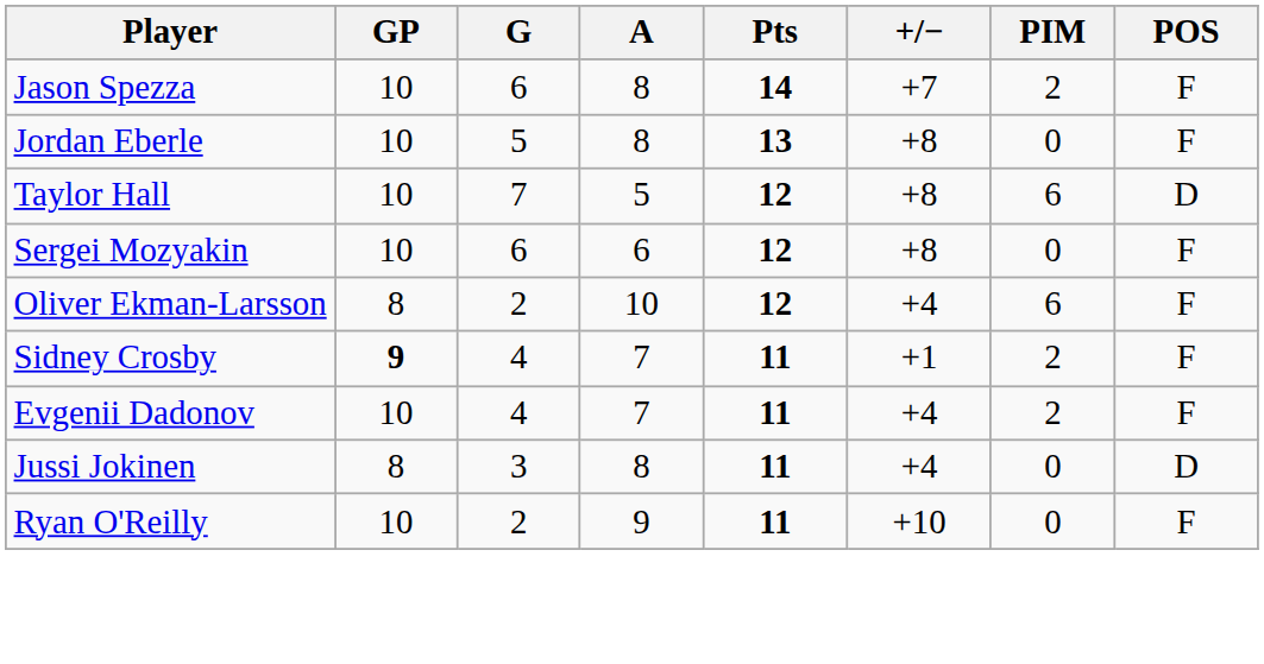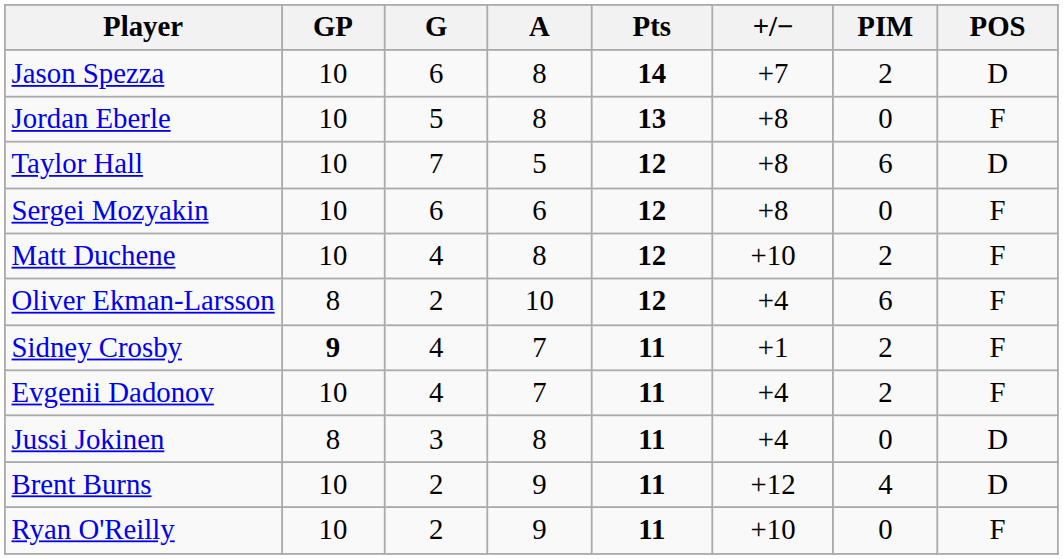 <table class="wikitable sortable" style="text-align:center;">
 <tr>
 <th>Player</th>
 <th style="width:50px;">GP</th>
 <th style="width:50px;">G</th>
 <th style="width:50px;">A</th>
 <th style="width:60px;">Pts</th>
 <th style="width:60px;">+/−</th>
 <th style="width:50px;">PIM</th>
 <th style="width:60px;">POS</th>
 </tr>
 <tr>
 <td style="text-align:left;"> <a href='#'>Jason Spezza</a></td>
 <td>10</td>
 <td>6</td>
 <td>8</td>
 <td><strong>14</strong></td>
 <td>+7</td>
 <td>2</td>
-<td>F</td>
+<td>D</td>
 </tr>
 <tr>
 <td style="text-align:left;"> <a href='#'>Jordan Eberle</a></td>
 <td>10</td>
 <td>5</td>
 <td>8</td>
 <td><strong>13</strong></td>
 <td>+8</td>
 <td>0</td>
 <td>F</td>
 </tr>
 <tr>
 <td style="text-align:left;"> <a href='#'>Taylor Hall</a></td>
 <td>10</td>
 <td>7</td>
 <td>5</td>
 <td><strong>12</strong></td>
 <td>+8</td>
 <td>6</td>
 <td>D</td>
 </tr>
 <tr>
 <td style="text-align:left;"> <a href='#'>Sergei Mozyakin</a></td>
 <td>10</td>
 <td>6</td>
 <td>6</td>
 <td><strong>12</strong></td>
 <td>+8</td>
 <td>0</td>
+<td>F</td>
+</tr>
+<tr>
+<td style="text-align:left;"> <a href='#'>Matt Duchene</a></td>
+<td>10</td>
+<td>4</td>
+<td>8</td>
+<td><strong>12</strong></td>
+<td>+10</td>
+<td>2</td>
 <td>F</td>
 </tr>
 <tr>
 <td style="text-align:left;"> <a href='#'>Oliver Ekman-Larsson</a></td>
 <td>8</td>
 <td>2</td>
 <td>10</td>
 <td><strong>12</strong></td>
 <td>+4</td>
 <td>6</td>
 <td>F</td>
 </tr>
 <tr>
 <td style="text-align:left;"> <a href='#'>Sidney Crosby</a></td>
 <td><strong>9</strong></td>
 <td>4</td>
 <td>7</td>
 <td><strong>11</strong></td>
 <td>+1</td>
 <td>2</td>
 <td>F</td>
 </tr>
 <tr>
 <td style="text-align:left;"> <a href='#'>Evgenii Dadonov</a></td>
 <td>10</td>
 <td>4</td>
 <td>7</td>
 <td><strong>11</strong></td>
 <td>+4</td>
 <td>2</td>
 <td>F</td>
 </tr>
 <tr>
 <td style="text-align:left;"> <a href='#'>Jussi Jokinen</a></td>
 <td>8</td>
 <td>3</td>
 <td>8</td>
 <td><strong>11</strong></td>
 <td>+4</td>
 <td>0</td>
 <td>D</td>
 </tr>
 <tr>
+<td style="text-align:left;"> <a href='#'>Brent Burns</a></td>
+<td>10</td>
+<td>2</td>
+<td>9</td>
+<td><strong>11</strong></td>
+<td>+12</td>
+<td>4</td>
+<td>D</td>
+</tr>
+<tr>
 <td style="text-align:left;"> <a href='#'>Ryan O'Reilly</a></td>
 <td>10</td>
 <td>2</td>
 <td>9</td>
 <td><strong>11</strong></td>
 <td>+10</td>
 <td>0</td>
 <td>F</td>
 </tr>
 </table>
